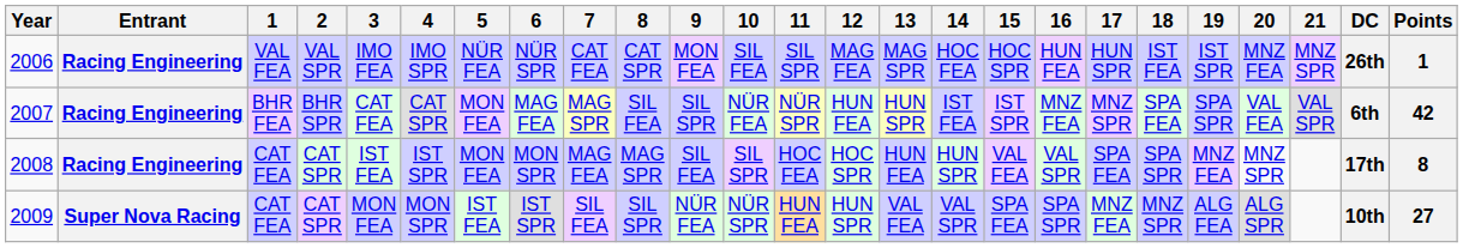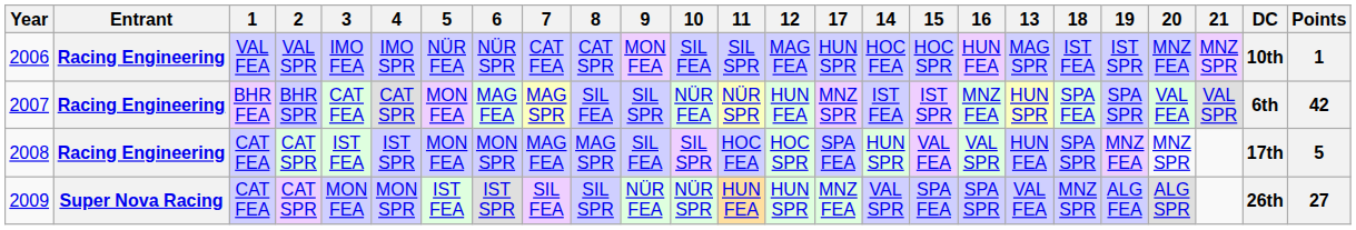 <table class="wikitable" style="text-align:center; font-size:85%">
 <tr>
 <th>Year</th>
 <th>Entrant</th>
 <th>1</th>
 <th>2</th>
 <th>3</th>
 <th>4</th>
 <th>5</th>
 <th>6</th>
 <th>7</th>
 <th>8</th>
 <th>9</th>
 <th>10</th>
 <th>11</th>
 <th>12</th>
-<th>13</th>
+<th>17</th>
 <th>14</th>
 <th>15</th>
 <th>16</th>
-<th>17</th>
+<th>13</th>
 <th>18</th>
 <th>19</th>
 <th>20</th>
 <th>21</th>
 <th>DC</th>
 <th>Points</th>
 </tr>
 <tr>
 <td><a href='#'>2006</a></td>
 <th nowrap><a href='#'>Racing Engineering</a></th>
 <td style="background:#CFCFFF;"><a href='#'>VAL<br>FEA</a><br></td>
 <td style="background:#CFCFFF;"><a href='#'>VAL<br>SPR</a><br></td>
 <td style="background:#CFCFFF;"><a href='#'>IMO<br>FEA</a><br></td>
 <td style="background:#CFCFFF;"><a href='#'>IMO<br>SPR</a><br></td>
 <td style="background:#CFCFFF;"><a href='#'>NÜR<br>FEA</a><br></td>
 <td style="background:#CFCFFF;"><a href='#'>NÜR<br>SPR</a><br></td>
 <td style="background:#CFCFFF;"><a href='#'>CAT<br>FEA</a><br></td>
 <td style="background:#CFCFFF;"><a href='#'>CAT<br>SPR</a><br></td>
 <td style="background:#EFCFFF;"><a href='#'>MON<br>FEA</a><br></td>
 <td style="background:#CFCFFF;"><a href='#'>SIL<br>FEA</a><br></td>
 <td style="background:#CFCFFF;"><a href='#'>SIL<br>SPR</a><br></td>
 <td style="background:#CFCFFF;"><a href='#'>MAG<br>FEA</a><br></td>
-<td style="background:#CFCFFF;"><a href='#'>MAG<br>SPR</a><br></td>
+<td style="background:#CFCFFF;"><a href='#'>HUN<br>SPR</a><br></td>
 <td style="background:#CFCFFF;"><a href='#'>HOC<br>FEA</a><br></td>
 <td style="background:#CFCFFF;"><a href='#'>HOC<br>SPR</a><br></td>
 <td style="background:#EFCFFF;"><a href='#'>HUN<br>FEA</a><br></td>
-<td style="background:#CFCFFF;"><a href='#'>HUN<br>SPR</a><br></td>
+<td style="background:#CFCFFF;"><a href='#'>MAG<br>SPR</a><br></td>
 <td style="background:#CFCFFF;"><a href='#'>IST<br>FEA</a><br></td>
 <td style="background:#CFCFFF;"><a href='#'>IST<br>SPR</a><br></td>
 <td style="background:#CFCFFF;"><a href='#'>MNZ<br>FEA</a><br></td>
 <td style="background:#EFCFFF;"><a href='#'>MNZ<br>SPR</a><br></td>
-<th>26th</th>
+<th>10th</th>
 <th>1</th>
 </tr>
 <tr>
 <td><a href='#'>2007</a></td>
 <th nowrap><a href='#'>Racing Engineering</a></th>
 <td style="background:#EFCFFF;"><a href='#'>BHR<br>FEA</a><br></td>
 <td style="background:#CFCFFF;"><a href='#'>BHR<br>SPR</a><br></td>
 <td style="background:#DFFFDF;"><a href='#'>CAT<br>FEA</a><br></td>
 <td style="background:#DFDFDF;"><a href='#'>CAT<br>SPR</a><br></td>
 <td style="background:#EFCFFF;"><a href='#'>MON<br>FEA</a><br></td>
 <td style="background:#DFFFDF;"><a href='#'>MAG<br>FEA</a><br></td>
 <td style="background:#FBFFBF;"><a href='#'>MAG<br>SPR</a><br></td>
 <td style="background:#CFCFFF;"><a href='#'>SIL<br>FEA</a><br></td>
 <td style="background:#CFCFFF;"><a href='#'>SIL<br>SPR</a><br></td>
 <td style="background:#DFFFDF;"><a href='#'>NÜR<br>FEA</a><br></td>
 <td style="background:#FBFFBF;"><a href='#'>NÜR<br>SPR</a><br></td>
 <td style="background:#DFFFDF;"><a href='#'>HUN<br>FEA</a><br></td>
-<td style="background:#FBFFBF;"><a href='#'>HUN<br>SPR</a><br></td>
+<td style="background:#EFCFFF;"><a href='#'>MNZ<br>SPR</a><br></td>
 <td style="background:#CFCFFF;"><a href='#'>IST<br>FEA</a><br></td>
 <td style="background:#EFCFFF;"><a href='#'>IST<br>SPR</a><br></td>
 <td style="background:#DFFFDF;"><a href='#'>MNZ<br>FEA</a><br></td>
-<td style="background:#EFCFFF;"><a href='#'>MNZ<br>SPR</a><br></td>
+<td style="background:#FBFFBF;"><a href='#'>HUN<br>SPR</a><br></td>
 <td style="background:#DFFFDF;"><a href='#'>SPA<br>FEA</a><br></td>
 <td style="background:#CFCFFF;"><a href='#'>SPA<br>SPR</a><br></td>
 <td style="background:#DFFFDF;"><a href='#'>VAL<br>FEA</a><br></td>
 <td style="background:#DFDFDF;"><a href='#'>VAL<br>SPR</a><br></td>
 <th>6th</th>
 <th>42</th>
 </tr>
 <tr>
 <td><a href='#'>2008</a></td>
 <th nowrap><a href='#'>Racing Engineering</a></th>
 <td style="background:#CFCFFF;"><a href='#'>CAT<br>FEA</a><br></td>
 <td style="background:#DFFFDF;"><a href='#'>CAT<br>SPR</a><br></td>
 <td style="background:#DFFFDF;"><a href='#'>IST<br>FEA</a><br></td>
 <td style="background:#CFCFFF;"><a href='#'>IST<br>SPR</a><br></td>
 <td style="background:#CFCFFF;"><a href='#'>MON<br>FEA</a><br></td>
 <td style="background:#CFCFFF;"><a href='#'>MON<br>SPR</a><br></td>
 <td style="background:#CFCFFF;"><a href='#'>MAG<br>FEA</a><br></td>
 <td style="background:#CFCFFF;"><a href='#'>MAG<br>SPR</a><br></td>
 <td style="background:#CFCFFF;"><a href='#'>SIL<br>FEA</a><br></td>
 <td style="background:#EFCFFF;"><a href='#'>SIL<br>SPR</a><br></td>
 <td style="background:#CFCFFF;"><a href='#'>HOC<br>FEA</a><br></td>
 <td style="background:#DFFFDF;"><a href='#'>HOC<br>SPR</a><br></td>
-<td style="background:#CFCFFF;"><a href='#'>HUN<br>FEA</a><br></td>
+<td style="background:#CFCFFF;"><a href='#'>SPA<br>FEA</a><br></td>
 <td style="background:#DFFFDF;"><a href='#'>HUN<br>SPR</a><br></td>
 <td style="background:#EFCFFF;"><a href='#'>VAL<br>FEA</a><br></td>
 <td style="background:#DFFFDF;"><a href='#'>VAL<br>SPR</a><br></td>
-<td style="background:#CFCFFF;"><a href='#'>SPA<br>FEA</a><br></td>
+<td style="background:#CFCFFF;"><a href='#'>HUN<br>FEA</a><br></td>
 <td style="background:#CFCFFF;"><a href='#'>SPA<br>SPR</a><br></td>
 <td style="background:#EFCFFF;"><a href='#'>MNZ<br>FEA</a><br></td>
 <td><a href='#'>MNZ<br>SPR</a><br></td>
 <td></td>
 <th>17th</th>
-<th>8</th>
+<th>5</th>
 </tr>
 <tr>
 <td><a href='#'>2009</a></td>
 <th nowrap><a href='#'>Super Nova Racing</a></th>
 <td style="background:#cfcfff;"><a href='#'>CAT<br>FEA</a><br></td>
 <td style="background:#EFCFFF;"><a href='#'>CAT<br>SPR</a><br></td>
 <td style="background:#cfcfff;"><a href='#'>MON<br>FEA</a><br></td>
 <td style="background:#cfcfff;"><a href='#'>MON<br>SPR</a><br></td>
 <td style="background:#DFFFDF;"><a href='#'>IST<br>FEA</a><br></td>
 <td style="background:#DFDFDF;"><a href='#'>IST<br>SPR</a><br></td>
 <td style="background:#EFCFFF;"><a href='#'>SIL<br>FEA</a><br></td>
 <td style="background:#cfcfff;"><a href='#'>SIL<br>SPR</a><br></td>
 <td style="background:#DFFFDF;"><a href='#'>NÜR<br>FEA</a><br></td>
 <td style="background:#DFFFDF;"><a href='#'>NÜR<br>SPR</a><br></td>
 <td style="background:#ffdf9f;"><a href='#'>HUN<br>FEA</a><br></td>
 <td style="background:#DFFFDF;"><a href='#'>HUN<br>SPR</a><br></td>
-<td style="background:#cfcfff;"><a href='#'>VAL<br>FEA</a><br></td>
+<td style="background:#DFFFDF;"><a href='#'>MNZ<br>FEA</a><br></td>
 <td style="background:#cfcfff;"><a href='#'>VAL<br>SPR</a><br></td>
 <td style="background:#cfcfff;"><a href='#'>SPA<br>FEA</a><br></td>
 <td style="background:#cfcfff;"><a href='#'>SPA<br>SPR</a><br></td>
-<td style="background:#DFFFDF;"><a href='#'>MNZ<br>FEA</a><br></td>
+<td style="background:#cfcfff;"><a href='#'>VAL<br>FEA</a><br></td>
 <td style="background:#cfcfff;"><a href='#'>MNZ<br>SPR</a><br></td>
 <td style="background:#cfcfff;"><a href='#'>ALG<br>FEA</a><br></td>
 <td style="background:#DFDFDF;"><a href='#'>ALG<br>SPR</a><br></td>
 <td></td>
-<th>10th</th>
+<th>26th</th>
 <th>27</th>
 </tr>
 </table>
